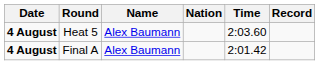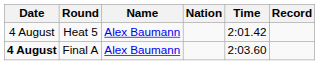 <table class=wikitable style=text-align:center>
 <tr>
 <th>Date</th>
 <th>Round</th>
 <th>Name</th>
 <th>Nation</th>
 <th>Time</th>
 <th>Record</th>
 </tr>
 <tr>
-<td><strong>4 August</strong></td>
+<td>4 August</td>
 <td>Heat 5</td>
 <td align=left><a href='#'>Alex Baumann</a></td>
 <td align=left></td>
-<td>2:03.60</td>
+<td>2:01.42</td>
 <td></td>
 </tr>
 <tr>
 <td><strong>4 August</strong></td>
 <td>Final A</td>
 <td align=left><a href='#'>Alex Baumann</a></td>
 <td align=left></td>
-<td>2:01.42</td>
+<td>2:03.60</td>
 <td></td>
 </tr>
 </table>
